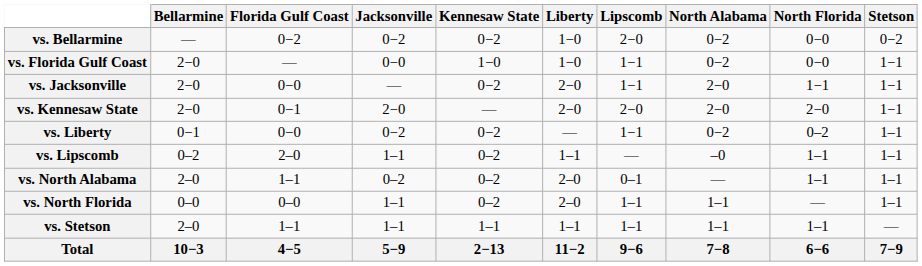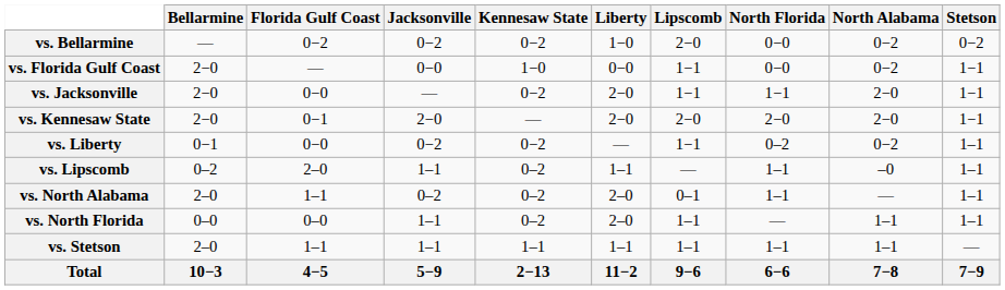 <table class="wikitable" style="white-space:nowrap;font-size:100%;">
 <tr>
 <th colspan="1" style="background:white; border-top-style:hidden; border-left-style:hidden;" width="75"> </th>
 <th style=>Bellarmine</th>
 <th style=>Florida Gulf Coast</th>
 <th style=>Jacksonville</th>
 <th style=>Kennesaw State</th>
 <th style=>Liberty</th>
 <th style=>Lipscomb</th>
+<th style=>North Florida</th>
 <th style=>North Alabama</th>
-<th style=>North Florida</th>
 <th style=>Stetson</th>
 </tr>
 <tr style="text-align:center;">
 <th>vs. Bellarmine</th>
 <td>—</td>
 <td>0−2</td>
 <td>0−2</td>
 <td>0−2</td>
 <td>1−0</td>
 <td>2−0</td>
+<td>0−0</td>
 <td>0−2</td>
-<td>0−0</td>
 <td>0−2</td>
 </tr>
 <tr style="text-align:center;">
 <th>vs. Florida Gulf Coast</th>
 <td>2−0</td>
 <td>—</td>
 <td>0−0</td>
 <td>1−0</td>
-<td>1−0</td>
+<td>0−0</td>
 <td>1−1</td>
+<td>0−0</td>
 <td>0−2</td>
-<td>0−0</td>
 <td>1−1</td>
 </tr>
 <tr style="text-align:center;">
 <th>vs. Jacksonville</th>
 <td>2−0</td>
 <td>0−0</td>
 <td>—</td>
 <td>0−2</td>
 <td>2−0</td>
 <td>1−1</td>
+<td>1−1</td>
 <td>2−0</td>
-<td>1−1</td>
 <td>1−1</td>
 </tr>
 <tr style="text-align:center;">
 <th>vs. Kennesaw State</th>
 <td>2−0</td>
 <td>0−1</td>
 <td>2−0</td>
 <td>—</td>
 <td>2−0</td>
 <td>2−0</td>
 <td>2−0</td>
 <td>2−0</td>
 <td>1−1</td>
 </tr>
 <tr style="text-align:center;">
 <th>vs. Liberty</th>
 <td>0−1</td>
 <td>0−0</td>
 <td>0−2</td>
 <td>0−2</td>
 <td>—</td>
 <td>1−1</td>
+<td>0–2</td>
 <td>0−2</td>
-<td>0–2</td>
 <td>1–1</td>
 </tr>
 <tr style="text-align:center;">
 <th>vs. Lipscomb</th>
 <td>0–2</td>
 <td>2–0</td>
 <td>1–1</td>
 <td>0–2</td>
 <td>1–1</td>
 <td>—</td>
+<td>1–1</td>
 <td>–0</td>
-<td>1–1</td>
 <td>1–1</td>
 </tr>
 <tr style="text-align:center;">
 <th>vs. North Alabama</th>
 <td>2–0</td>
 <td>1–1</td>
 <td>0–2</td>
 <td>0–2</td>
 <td>2–0</td>
 <td>0–1</td>
+<td>1–1</td>
 <td>—</td>
-<td>1–1</td>
 <td>1–1</td>
 </tr>
 <tr style="text-align:center;">
 <th>vs. North Florida</th>
 <td>0–0</td>
 <td>0–0</td>
 <td>1–1</td>
 <td>0–2</td>
 <td>2–0</td>
 <td>1–1</td>
+<td>—</td>
 <td>1–1</td>
-<td>—</td>
 <td>1–1</td>
 </tr>
 <tr style="text-align:center;">
 <th>vs. Stetson</th>
 <td>2–0</td>
 <td>1–1</td>
 <td>1–1</td>
 <td>1–1</td>
 <td>1–1</td>
 <td>1–1</td>
 <td>1–1</td>
 <td>1–1</td>
 <td>—</td>
 </tr>
 <tr style="text-align:center;">
 <th>Total</th>
 <th>10−3</th>
 <th>4−5</th>
 <th>5−9</th>
 <th>2−13</th>
 <th>11−2</th>
 <th>9−6</th>
+<th>6−6</th>
 <th>7−8</th>
-<th>6−6</th>
 <th>7−9</th>
 </tr>
 </table>
